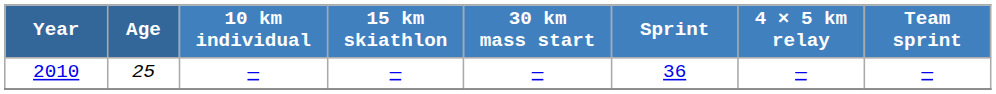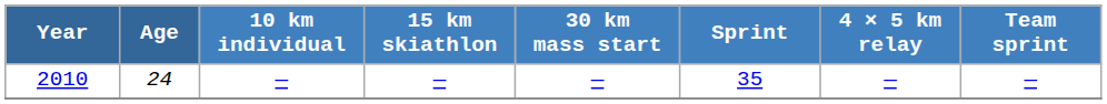 <table class="wikitable" style="font-size:95%; text-align:center; border:grey solid 1px; border-collapse:collapse; background:#ffffff;">
 <tr>
 <th style="background-color:#369; color:white; width:60px;"> Year </th>
 <th style="background-color:#369; color:white; width:40px;"> Age </th>
 <th style="background-color:#4180be; color:white; width:75px;"> 10 km <br> individual </th>
 <th style="background-color:#4180be; color:white; width:75px;"> 15 km <br> skiathlon </th>
 <th style="background-color:#4180be; color:white; width:75px;"> 30 km <br> mass start </th>
 <th style="background-color:#4180be; color:white; width:75px;"> Sprint </th>
 <th style="background-color:#4180be; color:white; width:75px;"> 4 × 5 km <br> relay </th>
 <th style="background-color:#4180be; color:white; width:75px;"> Team <br> sprint </th>
 </tr>
 <tr>
 <td><a href='#'>2010</a></td>
-<td><em>25</em></td>
+<td><em>24</em></td>
 <td><a href='#'>—</a></td>
 <td><a href='#'>—</a></td>
 <td><a href='#'>—</a></td>
-<td><a href='#'>36</a></td>
+<td><a href='#'>35</a></td>
 <td><a href='#'>—</a></td>
 <td><a href='#'>—</a></td>
 </tr>
 <tr>
 </tr>
 </table>
